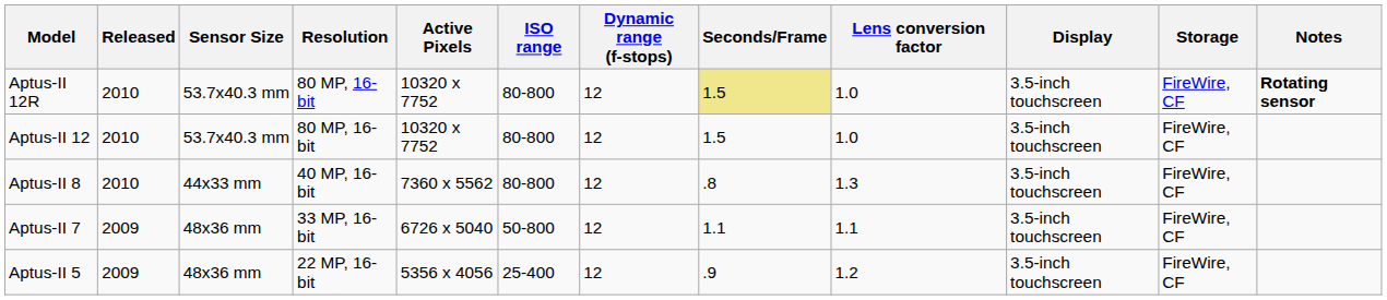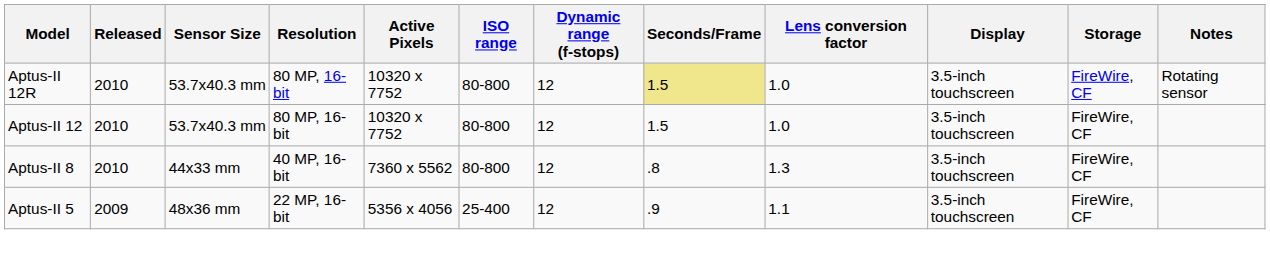 <table class="wikitable" style="font-size:95%;">
 <tr>
 <th>Model</th>
 <th>Released</th>
 <th>Sensor Size</th>
 <th>Resolution</th>
 <th>Active Pixels</th>
 <th><a href='#'>ISO range</a></th>
 <th><a href='#'>Dynamic range</a><br>(f-stops)</th>
 <th>Seconds/Frame</th>
 <th><a href='#'>Lens</a> conversion factor</th>
 <th>Display</th>
 <th>Storage</th>
 <th>Notes</th>
 </tr>
 <tr>
 <td>Aptus-II 12R</td>
 <td>2010</td>
 <td>53.7x40.3 mm</td>
 <td>80 MP, <a href='#'>16-bit</a></td>
 <td>10320 x 7752</td>
 <td>80-800</td>
 <td>12</td>
 <td style="background: khaki;">1.5</td>
 <td>1.0</td>
 <td>3.5-inch touchscreen</td>
 <td><a href='#'>FireWire</a>, <a href='#'>CF</a></td>
-<td><strong>Rotating sensor</strong></td>
+<td>Rotating sensor</td>
 </tr>
 <tr>
 <td>Aptus-II 12</td>
 <td>2010</td>
 <td>53.7x40.3 mm</td>
 <td>80 MP, 16-bit</td>
 <td>10320 x 7752</td>
 <td>80-800</td>
 <td>12</td>
 <td>1.5</td>
 <td>1.0</td>
 <td>3.5-inch touchscreen</td>
 <td>FireWire, CF</td>
 <td></td>
 </tr>
 <tr>
 <td>Aptus-II 8</td>
 <td>2010</td>
 <td>44x33 mm</td>
 <td>40 MP, 16-bit</td>
 <td>7360 x 5562</td>
 <td>80-800</td>
 <td>12</td>
 <td>.8</td>
 <td>1.3</td>
 <td>3.5-inch touchscreen</td>
 <td>FireWire, CF</td>
 <td></td>
 </tr>
 <tr>
-<td>Aptus-II 7</td>
-<td>2009</td>
-<td>48x36 mm</td>
-<td>33 MP, 16-bit</td>
-<td>6726 x 5040</td>
-<td>50-800</td>
-<td>12</td>
-<td>1.1</td>
-<td>1.1</td>
-<td>3.5-inch touchscreen</td>
-<td>FireWire, CF</td>
-<td></td>
-</tr>
-<tr>
 <td>Aptus-II 5</td>
 <td>2009</td>
 <td>48x36 mm</td>
 <td>22 MP, 16-bit</td>
 <td>5356 x 4056</td>
 <td>25-400</td>
 <td>12</td>
 <td>.9</td>
-<td>1.2</td>
+<td>1.1</td>
 <td>3.5-inch touchscreen</td>
 <td>FireWire, CF</td>
 <td></td>
 </tr>
 </table>
